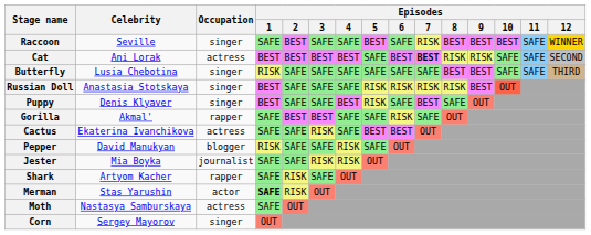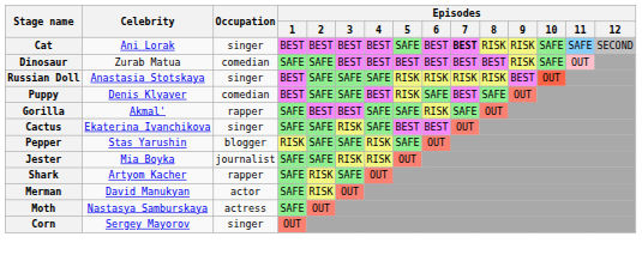 <table class="wikitable" style="text-align:center;">
 <tr>
 <th rowspan=2>Stage name</th>
 <th rowspan=2>Celebrity</th>
 <th rowspan=2>Occupation</th>
 <th colspan=12>Episodes</th>
 </tr>
 <tr>
 <th>1</th>
 <th>2</th>
 <th>3</th>
 <th>4</th>
 <th>5</th>
 <th>6</th>
 <th>7</th>
 <th>8</th>
 <th>9</th>
 <th>10</th>
 <th>11</th>
 <th>12</th>
 </tr>
 <tr>
-<th>Raccoon</th>
-<td><a href='#'>Seville</a></td>
-<td>singer</td>
-<td bgcolor="lightgreen">SAFE</td>
-<td bgcolor="#F888FD">BEST</td>
-<td bgcolor="lightgreen">SAFE</td>
-<td bgcolor="lightgreen">SAFE</td>
-<td bgcolor="#F888FD">BEST</td>
-<td bgcolor="lightgreen">SAFE</td>
-<td bgcolor="#F3F781">RISK</td>
-<td bgcolor="#F888FD">BEST</td>
-<td bgcolor="#F888FD">BEST</td>
-<td bgcolor="#F888FD">BEST</td>
-<td bgcolor="lightskyblue">SAFE</td>
-<td bgcolor="gold">WINNER</td>
-</tr>
-<tr>
 <th>Cat</th>
 <td><a href='#'>Ani Lorak</a></td>
-<td>actress</td>
+<td>singer</td>
 <td bgcolor="#F888FD">BEST</td>
 <td bgcolor="#F888FD">BEST</td>
 <td bgcolor="#F888FD">BEST</td>
 <td bgcolor="#F888FD">BEST</td>
 <td bgcolor="lightgreen">SAFE</td>
 <td bgcolor="#F888FD">BEST</td>
 <td bgcolor="#F888FD"><strong>BEST</strong></td>
 <td bgcolor="#F3F781">RISK</td>
 <td bgcolor="#F3F781">RISK</td>
 <td bgcolor="lightgreen">SAFE</td>
 <td bgcolor="lightskyblue">SAFE</td>
 <td bgcolor="silver">SECOND</td>
 </tr>
 <tr>
-<th>Butterfly</th>
-<td><a href='#'>Lusia Chebotina</a></td>
-<td>singer</td>
-<td bgcolor="#F3F781">RISK</td>
-<td bgcolor="lightgreen">SAFE</td>
-<td bgcolor="lightgreen">SAFE</td>
-<td bgcolor="lightgreen">SAFE</td>
-<td bgcolor="lightgreen">SAFE</td>
+<th>Dinosaur</th>
+<td>Zurab Matua</td>
+<td>comedian</td>
 <td bgcolor="lightgreen">SAFE</td>
 <td bgcolor="lightgreen">SAFE</td>
 <td bgcolor="#F888FD">BEST</td>
 <td bgcolor="#F888FD">BEST</td>
+<td bgcolor="#F888FD">BEST</td>
+<td bgcolor="#F888FD">BEST</td>
+<td bgcolor="#F888FD">BEST</td>
+<td bgcolor="#F888FD">BEST</td>
+<td bgcolor="#F3F781">RISK</td>
 <td bgcolor="lightgreen">SAFE</td>
-<td bgcolor="lightskyblue">SAFE</td>
-<td bgcolor="tan">THIRD</td>
+<td bgcolor="pink">OUT</td>
+<td colspan=1 bgcolor="darkgrey"></td>
 </tr>
 <tr>
 <th>Russian Doll</th>
 <td><a href='#'>Anastasia Stotskaya</a></td>
 <td>singer</td>
 <td bgcolor="#F888FD">BEST</td>
 <td bgcolor="lightgreen">SAFE</td>
 <td bgcolor="lightgreen">SAFE</td>
 <td bgcolor="lightgreen">SAFE</td>
 <td bgcolor="#F3F781">RISK</td>
 <td bgcolor="#F3F781">RISK</td>
 <td bgcolor="#F3F781">RISK</td>
 <td bgcolor="#F3F781">RISK</td>
 <td bgcolor="#F888FD">BEST</td>
 <td bgcolor="tomato">OUT</td>
 <td colspan=2 bgcolor="darkgrey"></td>
 </tr>
 <tr>
 <th>Puppy</th>
 <td><a href='#'>Denis Klyaver</a></td>
-<td>singer</td>
+<td>comedian</td>
 <td bgcolor="#F888FD">BEST</td>
 <td bgcolor="lightgreen">SAFE</td>
 <td bgcolor="lightgreen">SAFE</td>
 <td bgcolor="#F888FD">BEST</td>
 <td bgcolor="#F3F781">RISK</td>
 <td bgcolor="lightgreen">SAFE</td>
 <td bgcolor="#F888FD">BEST</td>
 <td bgcolor="lightgreen">SAFE</td>
 <td bgcolor="salmon">OUT</td>
 <td colspan=3 bgcolor="darkgrey"></td>
 </tr>
 <tr>
 <th>Gorilla</th>
 <td><a href='#'>Akmal'</a></td>
 <td>rapper</td>
 <td bgcolor="lightgreen">SAFE</td>
 <td bgcolor="#F888FD">BEST</td>
 <td bgcolor="#F888FD">BEST</td>
 <td bgcolor="lightgreen">SAFE</td>
 <td bgcolor="lightgreen">SAFE</td>
 <td bgcolor="#F3F781">RISK</td>
 <td bgcolor="lightgreen">SAFE</td>
 <td bgcolor="salmon">OUT</td>
 <td colspan=4 bgcolor="darkgrey"></td>
 </tr>
 <tr>
 <th>Cactus</th>
 <td><a href='#'>Ekaterina Ivanchikova</a></td>
-<td>actress</td>
+<td>singer</td>
 <td bgcolor="lightgreen">SAFE</td>
 <td bgcolor="lightgreen">SAFE</td>
 <td bgcolor="#F3F781">RISK</td>
 <td bgcolor="lightgreen">SAFE</td>
 <td bgcolor="#F888FD">BEST</td>
 <td bgcolor="#F888FD">BEST</td>
 <td bgcolor="salmon">OUT</td>
 <td colspan=5 bgcolor="darkgrey"></td>
 </tr>
 <tr>
 <th>Pepper</th>
-<td><a href='#'>David Manukyan</a></td>
+<td><a href='#'>Stas Yarushin</a></td>
 <td>blogger</td>
 <td bgcolor="#F3F781">RISK</td>
 <td bgcolor="lightgreen">SAFE</td>
 <td bgcolor="lightgreen">SAFE</td>
 <td bgcolor="#F3F781">RISK</td>
 <td bgcolor="lightgreen">SAFE</td>
 <td bgcolor="salmon">OUT</td>
 <td colspan=6 bgcolor="darkgrey"></td>
 </tr>
 <tr>
 <th>Jester</th>
 <td><a href='#'>Mia Boyka</a></td>
 <td>journalist</td>
 <td bgcolor="lightgreen">SAFE</td>
 <td bgcolor="lightgreen">SAFE</td>
 <td bgcolor="#F3F781">RISK</td>
 <td bgcolor="#F3F781">RISK</td>
 <td bgcolor="salmon">OUT</td>
 <td colspan=7 bgcolor="darkgrey"></td>
 </tr>
 <tr>
 <th>Shark</th>
 <td><a href='#'>Artyom Kacher</a></td>
 <td>rapper</td>
 <td bgcolor="lightgreen">SAFE</td>
 <td bgcolor="#F3F781">RISK</td>
 <td bgcolor="lightgreen">SAFE</td>
 <td bgcolor="salmon">OUT</td>
 <td colspan=8 bgcolor="darkgrey"></td>
 </tr>
 <tr>
 <th>Merman</th>
-<td><a href='#'>Stas Yarushin</a></td>
+<td><a href='#'>David Manukyan</a></td>
 <td>actor</td>
-<td bgcolor="lightgreen"><strong>SAFE</strong></td>
+<td bgcolor="lightgreen">SAFE</td>
 <td bgcolor="#F3F781">RISK</td>
 <td bgcolor="salmon">OUT</td>
 <td colspan=9 bgcolor="darkgrey"></td>
 </tr>
 <tr>
 <th>Moth</th>
 <td><a href='#'>Nastasya Samburskaya</a></td>
 <td>actress</td>
 <td bgcolor="lightgreen">SAFE</td>
 <td bgcolor="salmon">OUT</td>
 <td colspan=10 bgcolor="darkgrey"></td>
 </tr>
 <tr>
 <th>Corn</th>
 <td><a href='#'>Sergey Mayorov</a></td>
 <td>singer</td>
 <td bgcolor="salmon">OUT</td>
 <td colspan=11 bgcolor="darkgrey"></td>
 </tr>
 </table>
